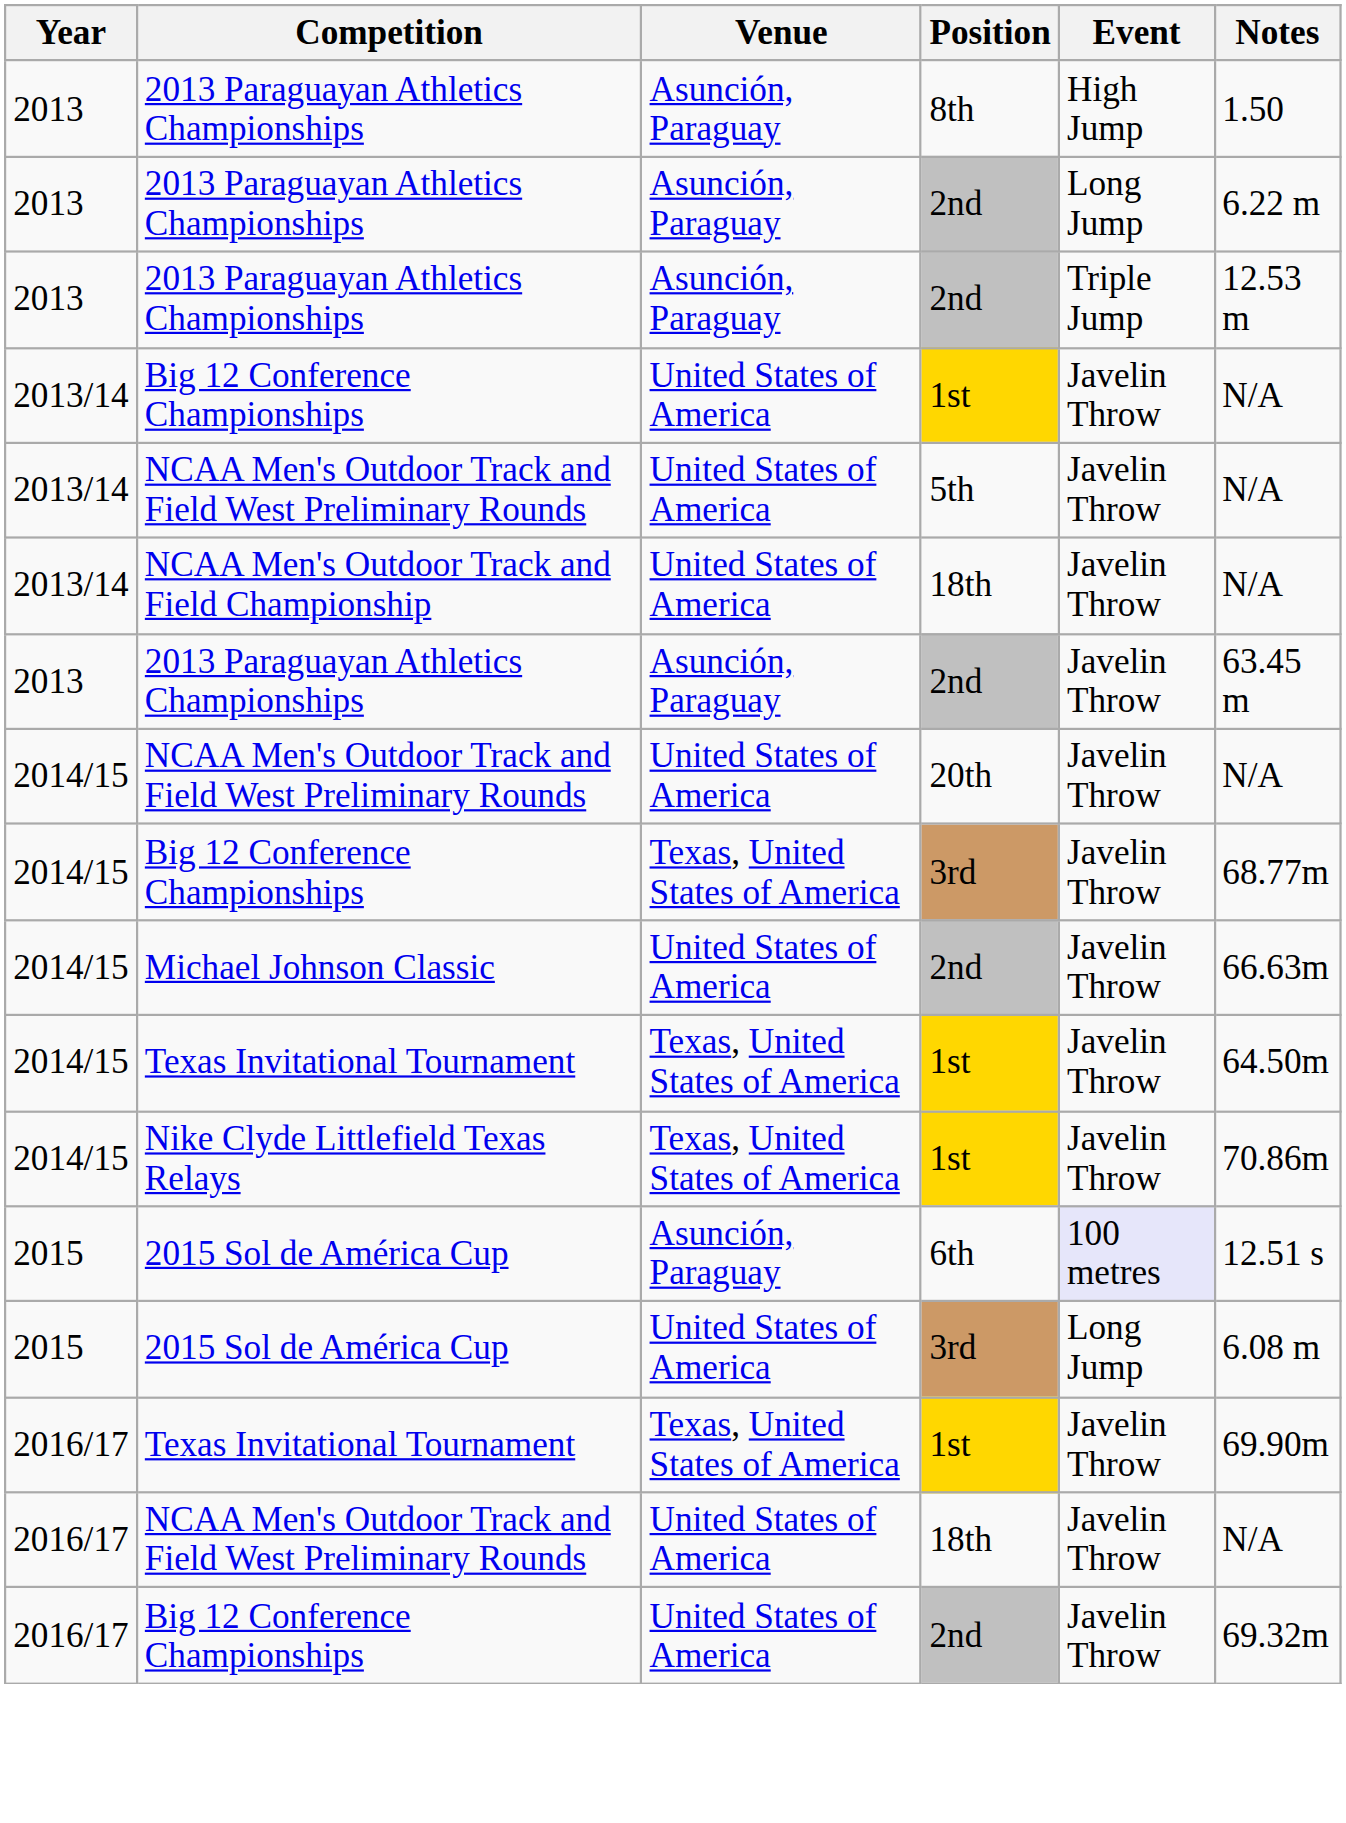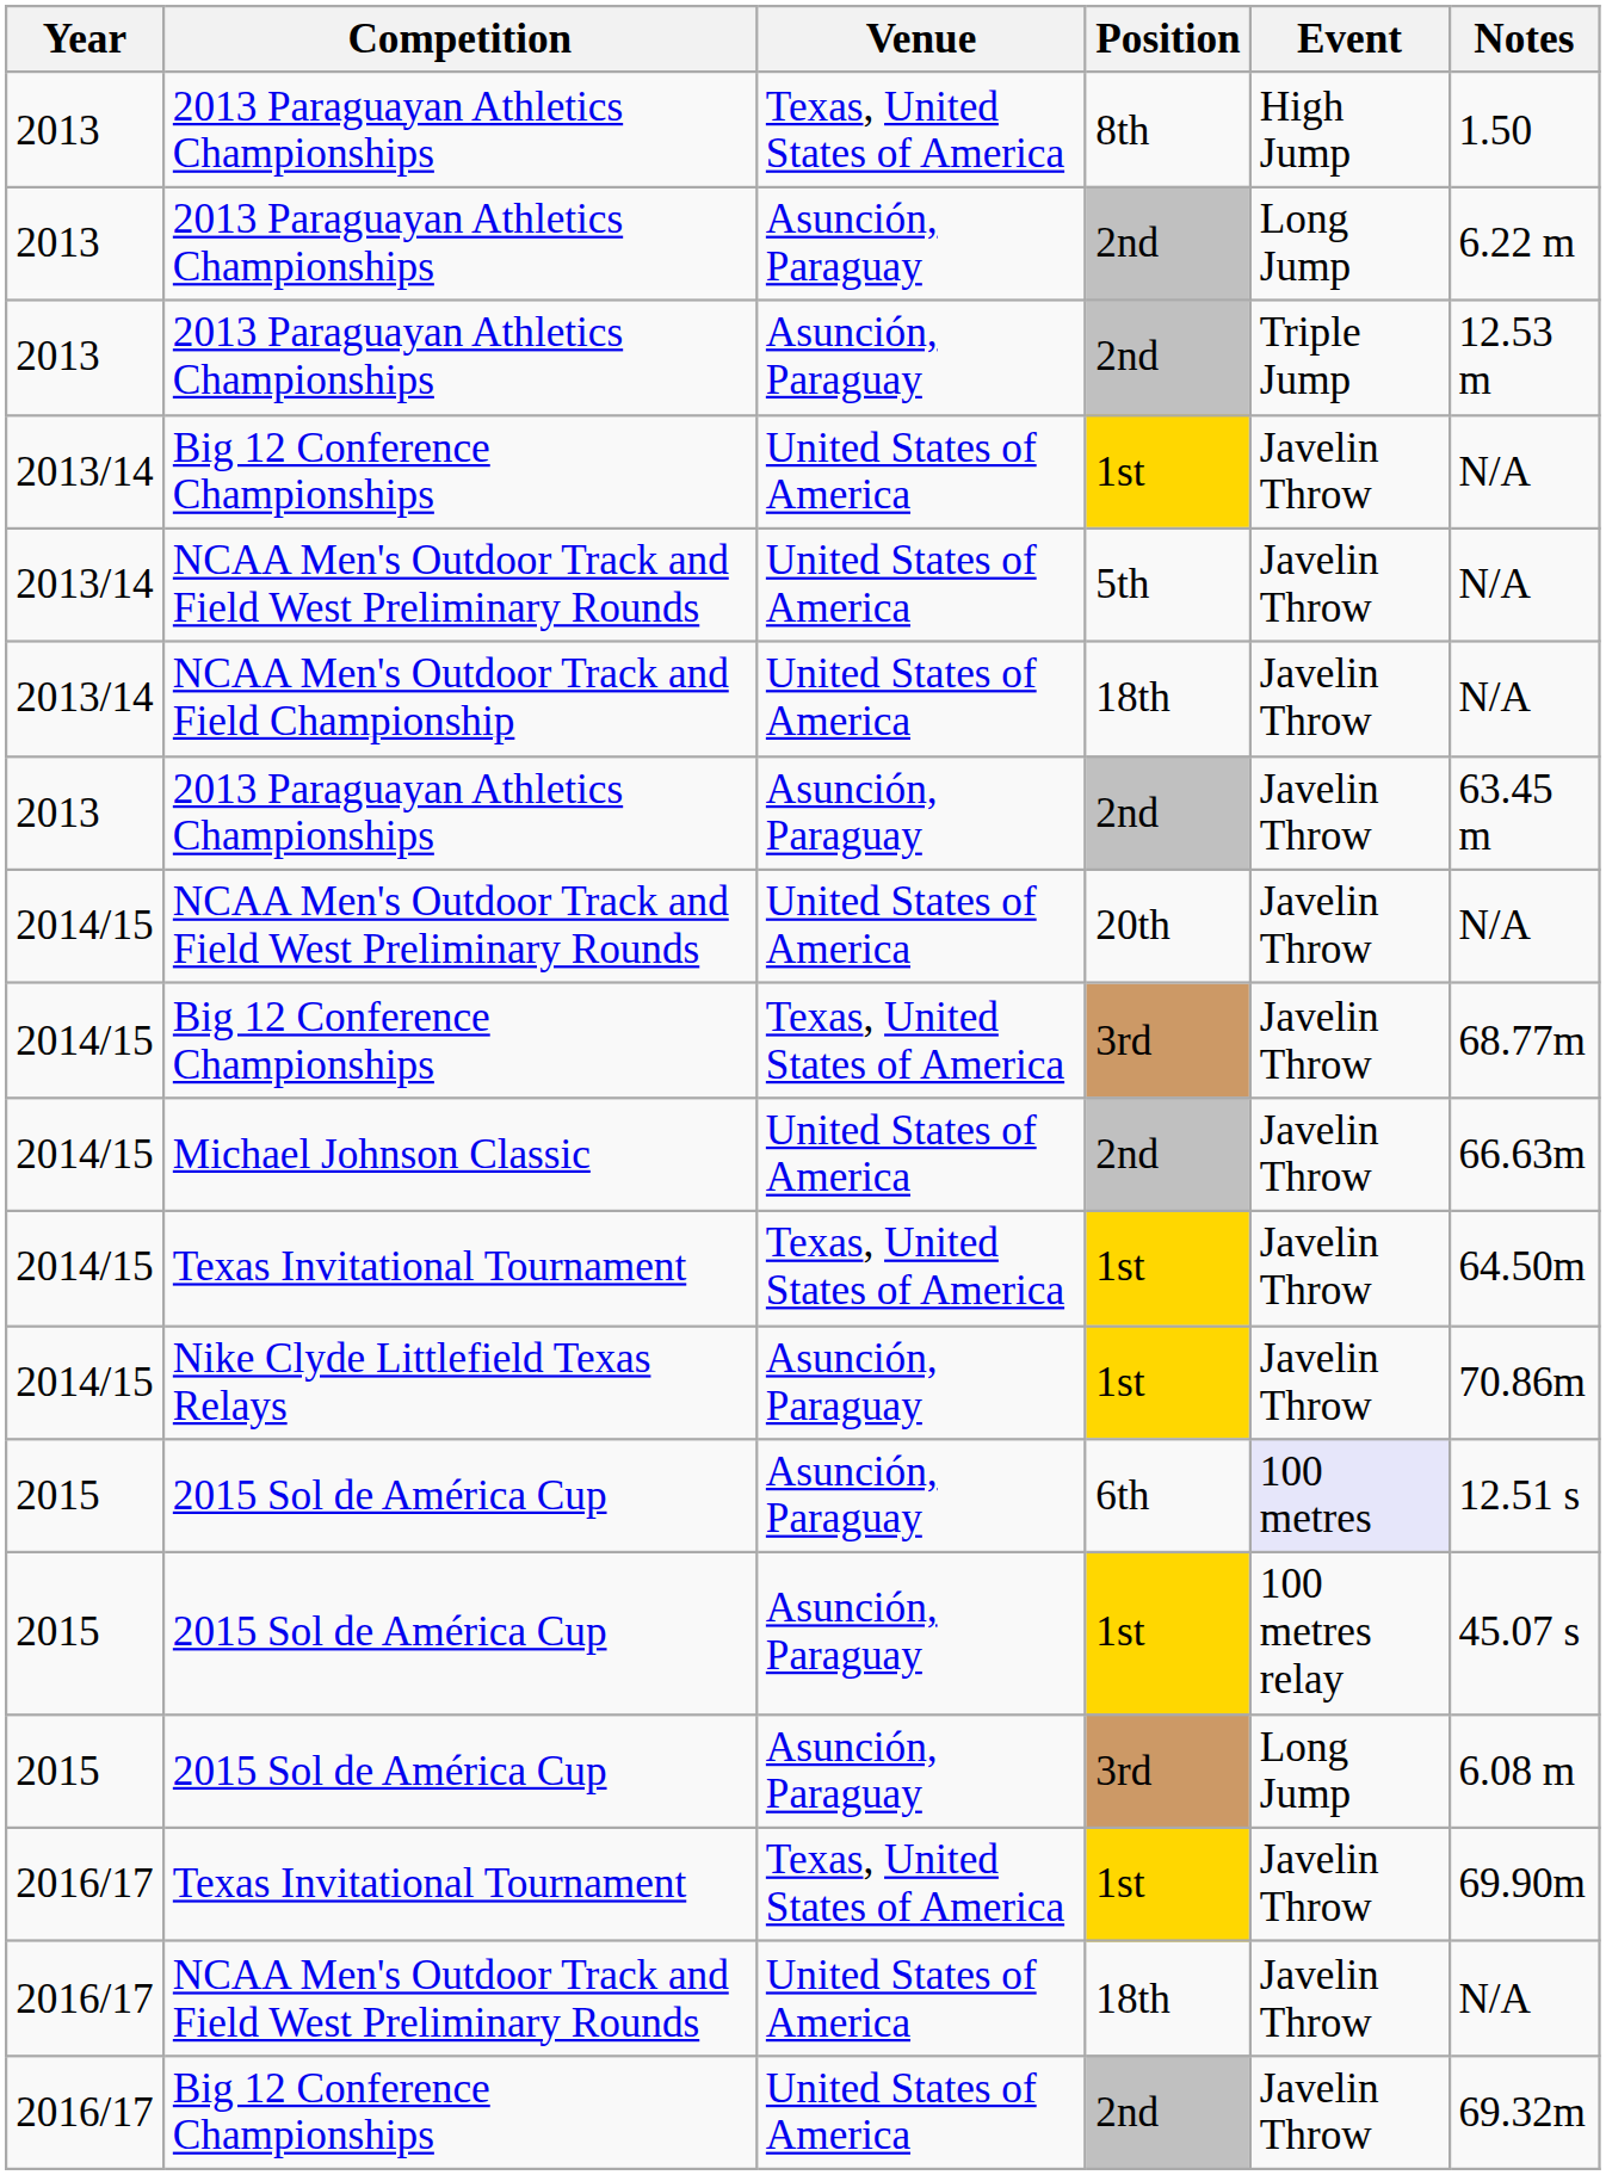 <table class="wikitable">
 <tr>
 <th>Year</th>
 <th>Competition</th>
 <th>Venue</th>
 <th>Position</th>
 <th>Event</th>
 <th>Notes</th>
 </tr>
 <tr>
 <td>2013</td>
 <td><a href='#'>2013 Paraguayan Athletics Championships</a></td>
-<td><a href='#'>Asunción, Paraguay</a></td>
+<td><a href='#'>Texas</a>, <a href='#'>United States of America</a></td>
 <td>8th</td>
 <td>High Jump</td>
 <td>1.50</td>
 </tr>
 <tr>
 <td>2013</td>
 <td><a href='#'>2013 Paraguayan Athletics Championships</a></td>
 <td><a href='#'>Asunción, Paraguay</a></td>
 <td bgcolor="silver">2nd</td>
 <td>Long Jump</td>
 <td>6.22 m</td>
 </tr>
 <tr>
 <td>2013</td>
 <td><a href='#'>2013 Paraguayan Athletics Championships</a></td>
 <td><a href='#'>Asunción, Paraguay</a></td>
 <td bgcolor="silver">2nd</td>
 <td>Triple Jump</td>
 <td>12.53 m</td>
 </tr>
 <tr>
 <td>2013/14</td>
 <td><a href='#'>Big 12 Conference Championships</a></td>
 <td><a href='#'>United States of America</a></td>
 <td bgcolor="gold">1st</td>
 <td>Javelin Throw</td>
 <td>N/A</td>
 </tr>
 <tr>
 <td>2013/14</td>
 <td><a href='#'>NCAA Men's Outdoor Track and Field West Preliminary Rounds</a></td>
 <td><a href='#'>United States of America</a></td>
 <td>5th</td>
 <td>Javelin Throw</td>
 <td>N/A</td>
 </tr>
 <tr>
 <td>2013/14</td>
 <td><a href='#'>NCAA Men's Outdoor Track and Field Championship</a></td>
 <td><a href='#'>United States of America</a></td>
 <td>18th</td>
 <td>Javelin Throw</td>
 <td>N/A</td>
 </tr>
 <tr>
 <td>2013</td>
 <td><a href='#'>2013 Paraguayan Athletics Championships</a></td>
 <td><a href='#'>Asunción, Paraguay</a></td>
 <td bgcolor="silver">2nd</td>
 <td>Javelin Throw</td>
 <td>63.45 m</td>
 </tr>
 <tr>
 <td>2014/15</td>
 <td><a href='#'>NCAA Men's Outdoor Track and Field West Preliminary Rounds</a></td>
 <td><a href='#'>United States of America</a></td>
 <td>20th</td>
 <td>Javelin Throw</td>
 <td>N/A</td>
 </tr>
 <tr>
 <td>2014/15</td>
 <td><a href='#'>Big 12 Conference Championships</a></td>
 <td><a href='#'>Texas</a>, <a href='#'>United States of America</a></td>
 <td bgcolor="cc9966">3rd</td>
 <td>Javelin Throw</td>
 <td>68.77m</td>
 </tr>
 <tr>
 <td>2014/15</td>
 <td><a href='#'>Michael Johnson Classic</a></td>
 <td><a href='#'>United States of America</a></td>
 <td bgcolor="silver">2nd</td>
 <td>Javelin Throw</td>
 <td>66.63m</td>
 </tr>
 <tr>
 <td>2014/15</td>
 <td><a href='#'>Texas Invitational Tournament</a></td>
 <td><a href='#'>Texas</a>, <a href='#'>United States of America</a></td>
 <td bgcolor="gold">1st</td>
 <td>Javelin Throw</td>
 <td>64.50m</td>
 </tr>
 <tr>
 <td>2014/15</td>
 <td><a href='#'>Nike Clyde Littlefield Texas Relays</a></td>
-<td><a href='#'>Texas</a>, <a href='#'>United States of America</a></td>
+<td><a href='#'>Asunción, Paraguay</a></td>
 <td bgcolor="gold">1st</td>
 <td>Javelin Throw</td>
 <td>70.86m</td>
 </tr>
 <tr>
 <td>2015</td>
 <td><a href='#'>2015 Sol de América Cup</a></td>
 <td><a href='#'>Asunción, Paraguay</a></td>
 <td>6th</td>
 <td style="background: lavender;">100 metres</td>
 <td>12.51 s</td>
 </tr>
 <tr>
 <td>2015</td>
 <td><a href='#'>2015 Sol de América Cup</a></td>
-<td><a href='#'>United States of America</a></td>
+<td><a href='#'>Asunción, Paraguay</a></td>
+<td bgcolor="gold">1st</td>
+<td>100 metres relay</td>
+<td>45.07 s</td>
+</tr>
+<tr>
+<td>2015</td>
+<td><a href='#'>2015 Sol de América Cup</a></td>
+<td><a href='#'>Asunción, Paraguay</a></td>
 <td bgcolor="cc9966">3rd</td>
 <td>Long Jump</td>
 <td>6.08 m</td>
 </tr>
 <tr>
 <td>2016/17</td>
 <td><a href='#'>Texas Invitational Tournament</a></td>
 <td><a href='#'>Texas</a>, <a href='#'>United States of America</a></td>
 <td bgcolor="gold">1st</td>
 <td>Javelin Throw</td>
 <td>69.90m</td>
 </tr>
 <tr>
 <td>2016/17</td>
 <td><a href='#'>NCAA Men's Outdoor Track and Field West Preliminary Rounds</a></td>
 <td><a href='#'>United States of America</a></td>
 <td>18th</td>
 <td>Javelin Throw</td>
 <td>N/A</td>
 </tr>
 <tr>
 <td>2016/17</td>
 <td><a href='#'>Big 12 Conference Championships</a></td>
 <td><a href='#'>United States of America</a></td>
 <td bgcolor="silver">2nd</td>
 <td>Javelin Throw</td>
 <td>69.32m</td>
 </tr>
 </table>
